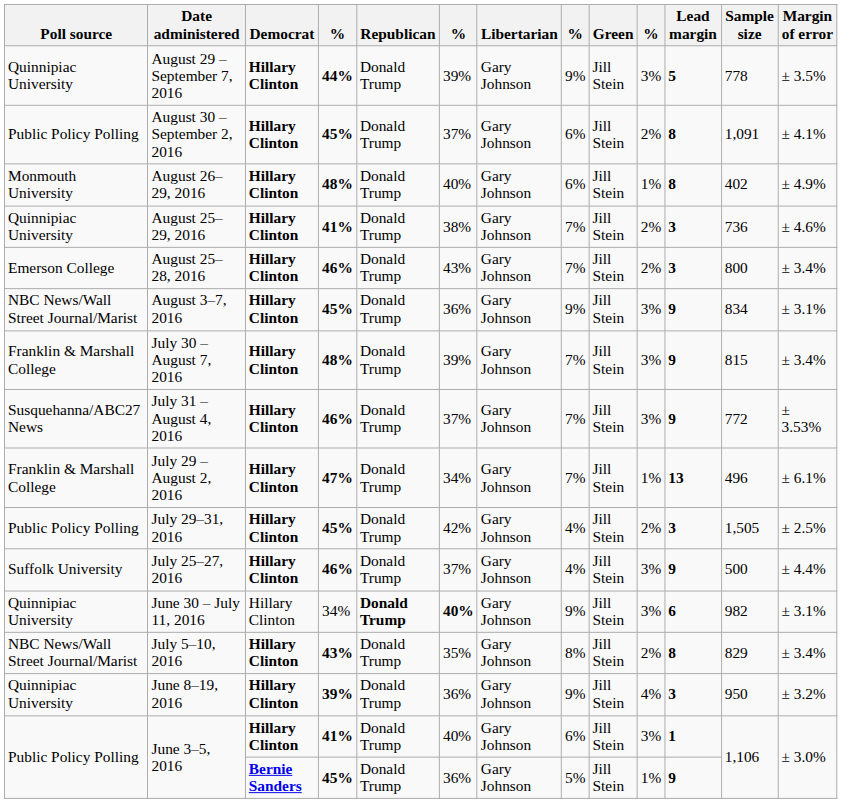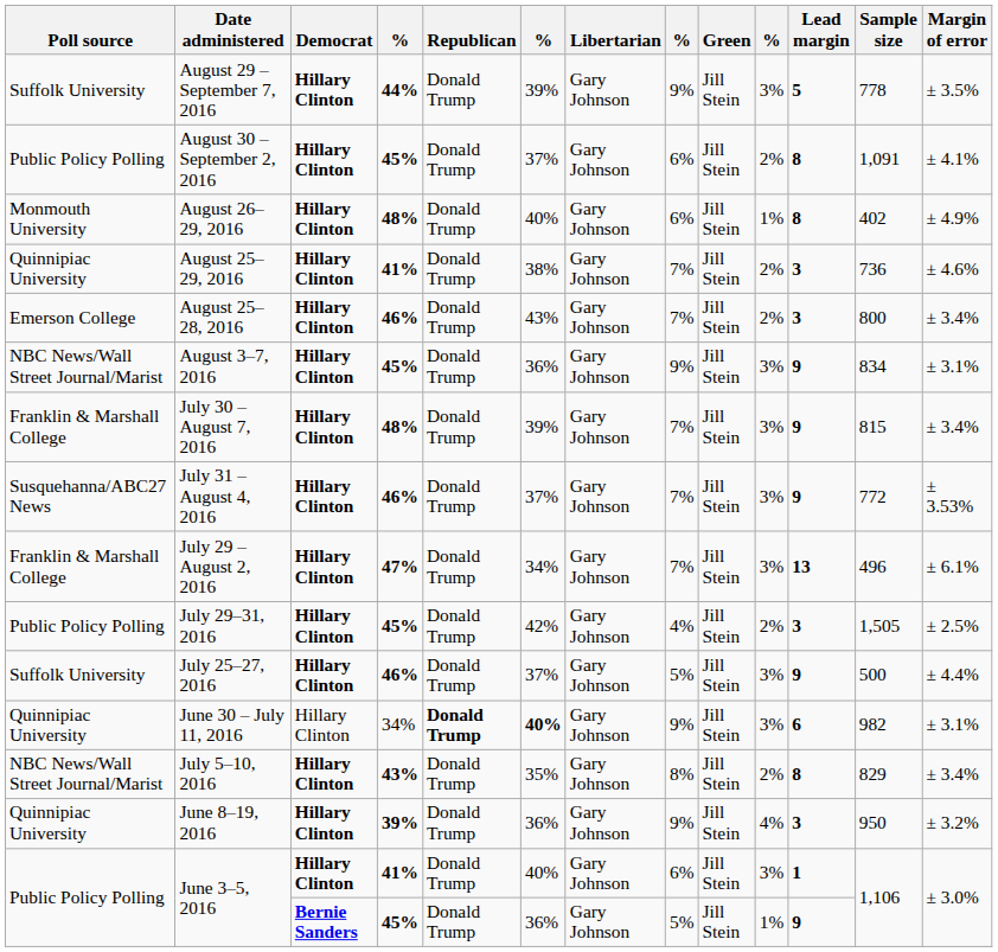 <table class="wikitable">
 <tr valign=bottom>
 <th>Poll source</th>
 <th>Date administered</th>
 <th>Democrat</th>
 <th>%</th>
 <th>Republican</th>
 <th>%</th>
 <th>Libertarian</th>
 <th>%</th>
 <th>Green</th>
 <th>%</th>
 <th>Lead margin</th>
 <th>Sample size</th>
 <th>Margin of error</th>
 </tr>
 <tr>
-<td>Quinnipiac University</td>
+<td>Suffolk University</td>
 <td>August 29 – September 7, 2016</td>
 <td><strong>Hillary Clinton</strong></td>
 <td><strong>44%</strong></td>
 <td>Donald Trump</td>
 <td>39%</td>
 <td>Gary Johnson</td>
 <td>9%</td>
 <td>Jill Stein</td>
 <td>3%</td>
 <td><strong>5</strong></td>
 <td>778</td>
 <td>± 3.5%</td>
 </tr>
 <tr>
 <td>Public Policy Polling</td>
 <td>August 30 – September 2, 2016</td>
 <td><strong>Hillary Clinton</strong></td>
 <td><strong>45%</strong></td>
 <td>Donald Trump</td>
 <td>37%</td>
 <td>Gary Johnson</td>
 <td>6%</td>
 <td>Jill Stein</td>
 <td>2%</td>
 <td><strong>8</strong></td>
 <td>1,091</td>
 <td>± 4.1%</td>
 </tr>
 <tr>
 <td>Monmouth University</td>
 <td>August 26–29, 2016</td>
 <td><strong>Hillary Clinton</strong></td>
 <td><strong>48%</strong></td>
 <td>Donald Trump</td>
 <td>40%</td>
 <td>Gary Johnson</td>
 <td>6%</td>
 <td>Jill Stein</td>
 <td>1%</td>
 <td><strong>8</strong></td>
 <td>402</td>
 <td>± 4.9%</td>
 </tr>
 <tr>
 <td>Quinnipiac University</td>
 <td>August 25–29, 2016</td>
 <td><strong>Hillary Clinton</strong></td>
 <td><strong>41%</strong></td>
 <td>Donald Trump</td>
 <td>38%</td>
 <td>Gary Johnson</td>
 <td>7%</td>
 <td>Jill Stein</td>
 <td>2%</td>
 <td><strong>3</strong></td>
 <td>736</td>
 <td>± 4.6%</td>
 </tr>
 <tr>
 <td>Emerson College</td>
 <td>August 25–28, 2016</td>
 <td><strong>Hillary Clinton</strong></td>
 <td><strong>46%</strong></td>
 <td>Donald Trump</td>
 <td>43%</td>
 <td>Gary Johnson</td>
 <td>7%</td>
 <td>Jill Stein</td>
 <td>2%</td>
 <td><strong>3</strong></td>
 <td>800</td>
 <td>± 3.4%</td>
 </tr>
 <tr>
 <td>NBC News/Wall Street Journal/Marist</td>
 <td>August 3–7, 2016</td>
 <td><strong>Hillary Clinton</strong></td>
 <td><strong>45%</strong></td>
 <td>Donald Trump</td>
 <td>36%</td>
 <td>Gary Johnson</td>
 <td>9%</td>
 <td>Jill Stein</td>
 <td>3%</td>
 <td><strong>9</strong></td>
 <td>834</td>
 <td>± 3.1%</td>
 </tr>
 <tr>
 <td>Franklin & Marshall College</td>
 <td>July 30 – August 7, 2016</td>
 <td><strong>Hillary Clinton</strong></td>
 <td><strong>48%</strong></td>
 <td>Donald Trump</td>
 <td>39%</td>
 <td>Gary Johnson</td>
 <td>7%</td>
 <td>Jill Stein</td>
 <td>3%</td>
 <td><strong>9</strong></td>
 <td>815</td>
 <td>± 3.4%</td>
 </tr>
 <tr>
 <td>Susquehanna/ABC27 News</td>
 <td>July 31 – August 4, 2016</td>
 <td><strong>Hillary Clinton</strong></td>
 <td><strong>46%</strong></td>
 <td>Donald Trump</td>
 <td>37%</td>
 <td>Gary Johnson</td>
 <td>7%</td>
 <td>Jill Stein</td>
 <td>3%</td>
 <td><strong>9</strong></td>
 <td>772</td>
 <td>± 3.53%</td>
 </tr>
 <tr>
 <td>Franklin & Marshall College</td>
 <td>July 29 – August 2, 2016</td>
 <td><strong>Hillary Clinton</strong></td>
 <td><strong>47%</strong></td>
 <td>Donald Trump</td>
 <td>34%</td>
 <td>Gary Johnson</td>
 <td>7%</td>
 <td>Jill Stein</td>
-<td>1%</td>
+<td>3%</td>
 <td><strong>13</strong></td>
 <td>496</td>
 <td>± 6.1%</td>
 </tr>
 <tr>
 <td>Public Policy Polling</td>
 <td>July 29–31, 2016</td>
 <td><strong>Hillary Clinton</strong></td>
 <td><strong>45%</strong></td>
 <td>Donald Trump</td>
 <td>42%</td>
 <td>Gary Johnson</td>
 <td>4%</td>
 <td>Jill Stein</td>
 <td>2%</td>
 <td><strong>3</strong></td>
 <td>1,505</td>
 <td>± 2.5%</td>
 </tr>
 <tr>
 <td>Suffolk University</td>
 <td>July 25–27, 2016</td>
 <td><strong>Hillary Clinton</strong></td>
 <td><strong>46%</strong></td>
 <td>Donald Trump</td>
 <td>37%</td>
 <td>Gary Johnson</td>
-<td>4%</td>
+<td>5%</td>
 <td>Jill Stein</td>
 <td>3%</td>
 <td><strong>9</strong></td>
 <td>500</td>
 <td>± 4.4%</td>
 </tr>
 <tr>
 <td>Quinnipiac University</td>
 <td>June 30 – July 11, 2016</td>
 <td>Hillary Clinton</td>
 <td>34%</td>
 <td><strong>Donald Trump</strong></td>
 <td><strong>40%</strong></td>
 <td>Gary Johnson</td>
 <td>9%</td>
 <td>Jill Stein</td>
 <td>3%</td>
 <td><strong>6</strong></td>
 <td>982</td>
 <td>± 3.1%</td>
 </tr>
 <tr>
 <td>NBC News/Wall Street Journal/Marist</td>
 <td>July 5–10, 2016</td>
 <td><strong>Hillary Clinton</strong></td>
 <td><strong>43%</strong></td>
 <td>Donald Trump</td>
 <td>35%</td>
 <td>Gary Johnson</td>
 <td>8%</td>
 <td>Jill Stein</td>
 <td>2%</td>
 <td><strong>8</strong></td>
 <td>829</td>
 <td>± 3.4%</td>
 </tr>
 <tr>
 <td>Quinnipiac University</td>
 <td>June 8–19, 2016</td>
 <td><strong>Hillary Clinton</strong></td>
 <td><strong>39%</strong></td>
 <td>Donald Trump</td>
 <td>36%</td>
 <td>Gary Johnson</td>
 <td>9%</td>
 <td>Jill Stein</td>
 <td>4%</td>
 <td><strong>3</strong></td>
 <td>950</td>
 <td>± 3.2%</td>
 </tr>
 <tr>
 <td rowspan=2>Public Policy Polling</td>
 <td rowspan=2>June 3–5, 2016</td>
 <td><strong>Hillary Clinton</strong></td>
 <td><strong>41%</strong></td>
 <td>Donald Trump</td>
 <td>40%</td>
 <td>Gary Johnson</td>
 <td>6%</td>
 <td>Jill Stein</td>
 <td>3%</td>
 <td><strong>1</strong></td>
 <td rowspan="2">1,106</td>
 <td rowspan="2">± 3.0%</td>
 </tr>
 <tr>
 <td><strong><a href='#'>Bernie Sanders</a></strong></td>
 <td><strong>45%</strong></td>
 <td>Donald Trump</td>
 <td>36%</td>
 <td>Gary Johnson</td>
 <td>5%</td>
 <td>Jill Stein</td>
 <td>1%</td>
 <td><strong>9</strong></td>
 </tr>
 </table>
